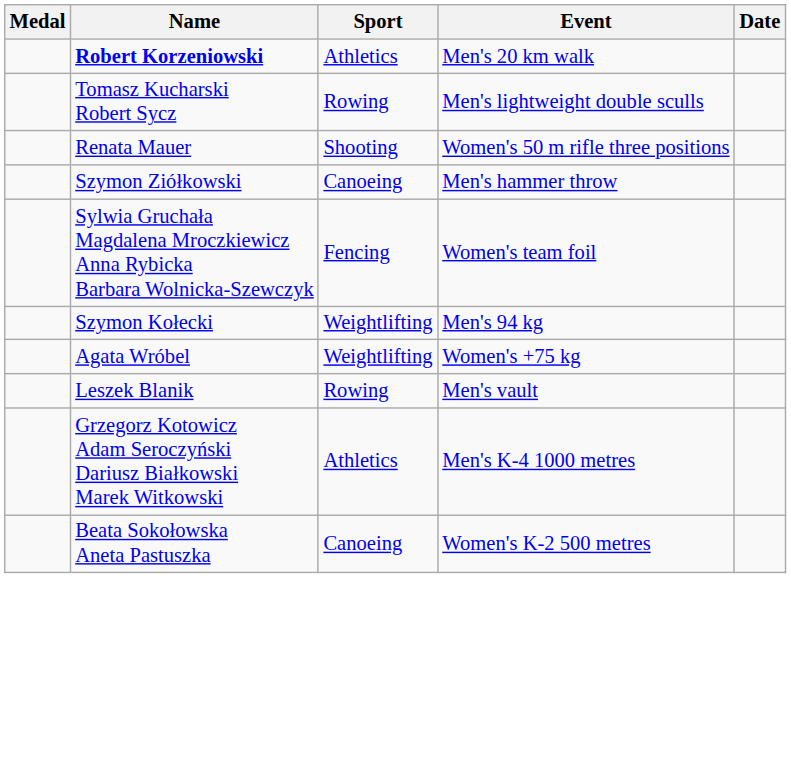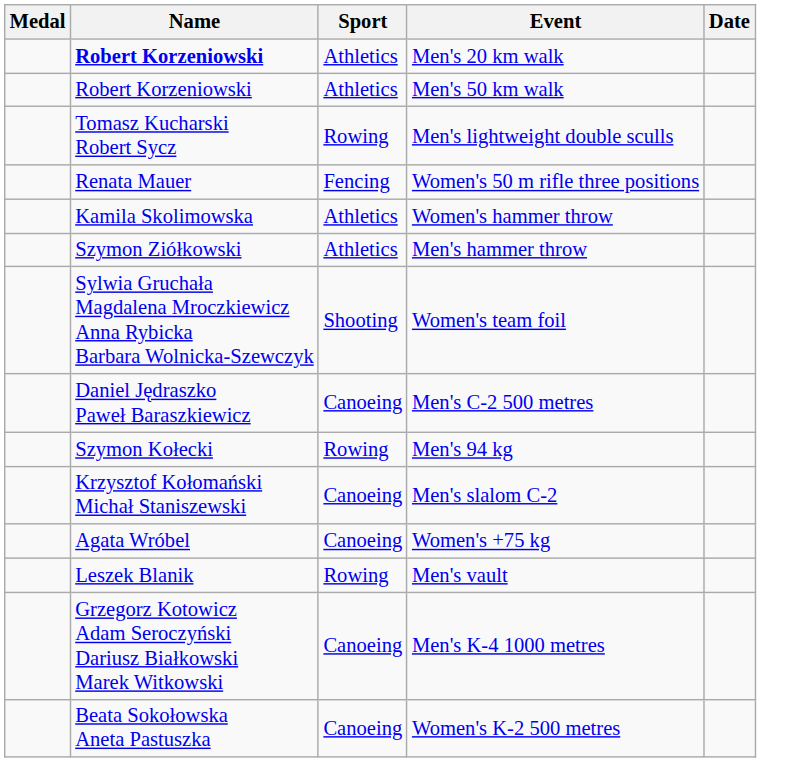 <table class="wikitable sortable" style="font-size:90%">
 <tr>
 <th>Medal</th>
 <th>Name</th>
 <th>Sport</th>
 <th>Event</th>
 <th>Date</th>
 </tr>
 <tr>
 <td></td>
 <td><strong><a href='#'>Robert Korzeniowski</a></strong></td>
 <td><a href='#'>Athletics</a></td>
 <td><a href='#'>Men's 20 km walk</a></td>
 <td></td>
 </tr>
 <tr>
 <td></td>
+<td><a href='#'>Robert Korzeniowski</a></td>
+<td><a href='#'>Athletics</a></td>
+<td><a href='#'>Men's 50 km walk</a></td>
+<td></td>
+</tr>
+<tr>
+<td></td>
 <td><a href='#'>Tomasz Kucharski</a> <br> <a href='#'>Robert Sycz</a></td>
 <td><a href='#'>Rowing</a></td>
 <td><a href='#'>Men's lightweight double sculls</a></td>
 <td></td>
 </tr>
 <tr>
 <td></td>
 <td><a href='#'>Renata Mauer</a></td>
-<td><a href='#'>Shooting</a></td>
+<td><a href='#'>Fencing</a></td>
 <td><a href='#'>Women's 50 m rifle three positions</a></td>
 <td></td>
 </tr>
 <tr>
 <td></td>
+<td><a href='#'>Kamila Skolimowska</a></td>
+<td><a href='#'>Athletics</a></td>
+<td><a href='#'>Women's hammer throw</a></td>
+<td></td>
+</tr>
+<tr>
+<td></td>
 <td><a href='#'>Szymon Ziółkowski</a></td>
-<td><a href='#'>Canoeing</a></td>
+<td><a href='#'>Athletics</a></td>
 <td><a href='#'>Men's hammer throw</a></td>
 <td></td>
 </tr>
 <tr>
 <td></td>
 <td><a href='#'>Sylwia Gruchała</a> <br> <a href='#'>Magdalena Mroczkiewicz</a> <br> <a href='#'>Anna Rybicka</a> <br> <a href='#'>Barbara Wolnicka-Szewczyk</a></td>
-<td><a href='#'>Fencing</a></td>
+<td><a href='#'>Shooting</a></td>
 <td><a href='#'>Women's team foil</a></td>
 <td></td>
 </tr>
 <tr>
 <td></td>
+<td><a href='#'>Daniel Jędraszko</a> <br> <a href='#'>Paweł Baraszkiewicz</a></td>
+<td><a href='#'>Canoeing</a></td>
+<td><a href='#'>Men's C-2 500 metres</a></td>
+<td></td>
+</tr>
+<tr>
+<td></td>
 <td><a href='#'>Szymon Kołecki</a></td>
-<td><a href='#'>Weightlifting</a></td>
+<td><a href='#'>Rowing</a></td>
 <td><a href='#'>Men's 94 kg</a></td>
 <td></td>
 </tr>
 <tr>
 <td></td>
+<td><a href='#'>Krzysztof Kołomański</a> <br> <a href='#'>Michał Staniszewski</a></td>
+<td><a href='#'>Canoeing</a></td>
+<td><a href='#'>Men's slalom C-2</a></td>
+<td></td>
+</tr>
+<tr>
+<td></td>
 <td><a href='#'>Agata Wróbel</a></td>
-<td><a href='#'>Weightlifting</a></td>
+<td><a href='#'>Canoeing</a></td>
 <td><a href='#'>Women's +75 kg</a></td>
 <td></td>
 </tr>
 <tr>
 <td></td>
 <td><a href='#'>Leszek Blanik</a></td>
 <td><a href='#'>Rowing</a></td>
 <td><a href='#'>Men's vault</a></td>
 <td></td>
 </tr>
 <tr>
 <td></td>
 <td><a href='#'>Grzegorz Kotowicz</a> <br> <a href='#'>Adam Seroczyński</a> <br> <a href='#'>Dariusz Białkowski</a> <br> <a href='#'>Marek Witkowski</a></td>
-<td><a href='#'>Athletics</a></td>
+<td><a href='#'>Canoeing</a></td>
 <td><a href='#'>Men's K-4 1000 metres</a></td>
 <td></td>
 </tr>
 <tr>
 <td></td>
 <td><a href='#'>Beata Sokołowska</a> <br> <a href='#'>Aneta Pastuszka</a></td>
 <td><a href='#'>Canoeing</a></td>
 <td><a href='#'>Women's K-2 500 metres</a></td>
 <td></td>
 </tr>
 </table>
